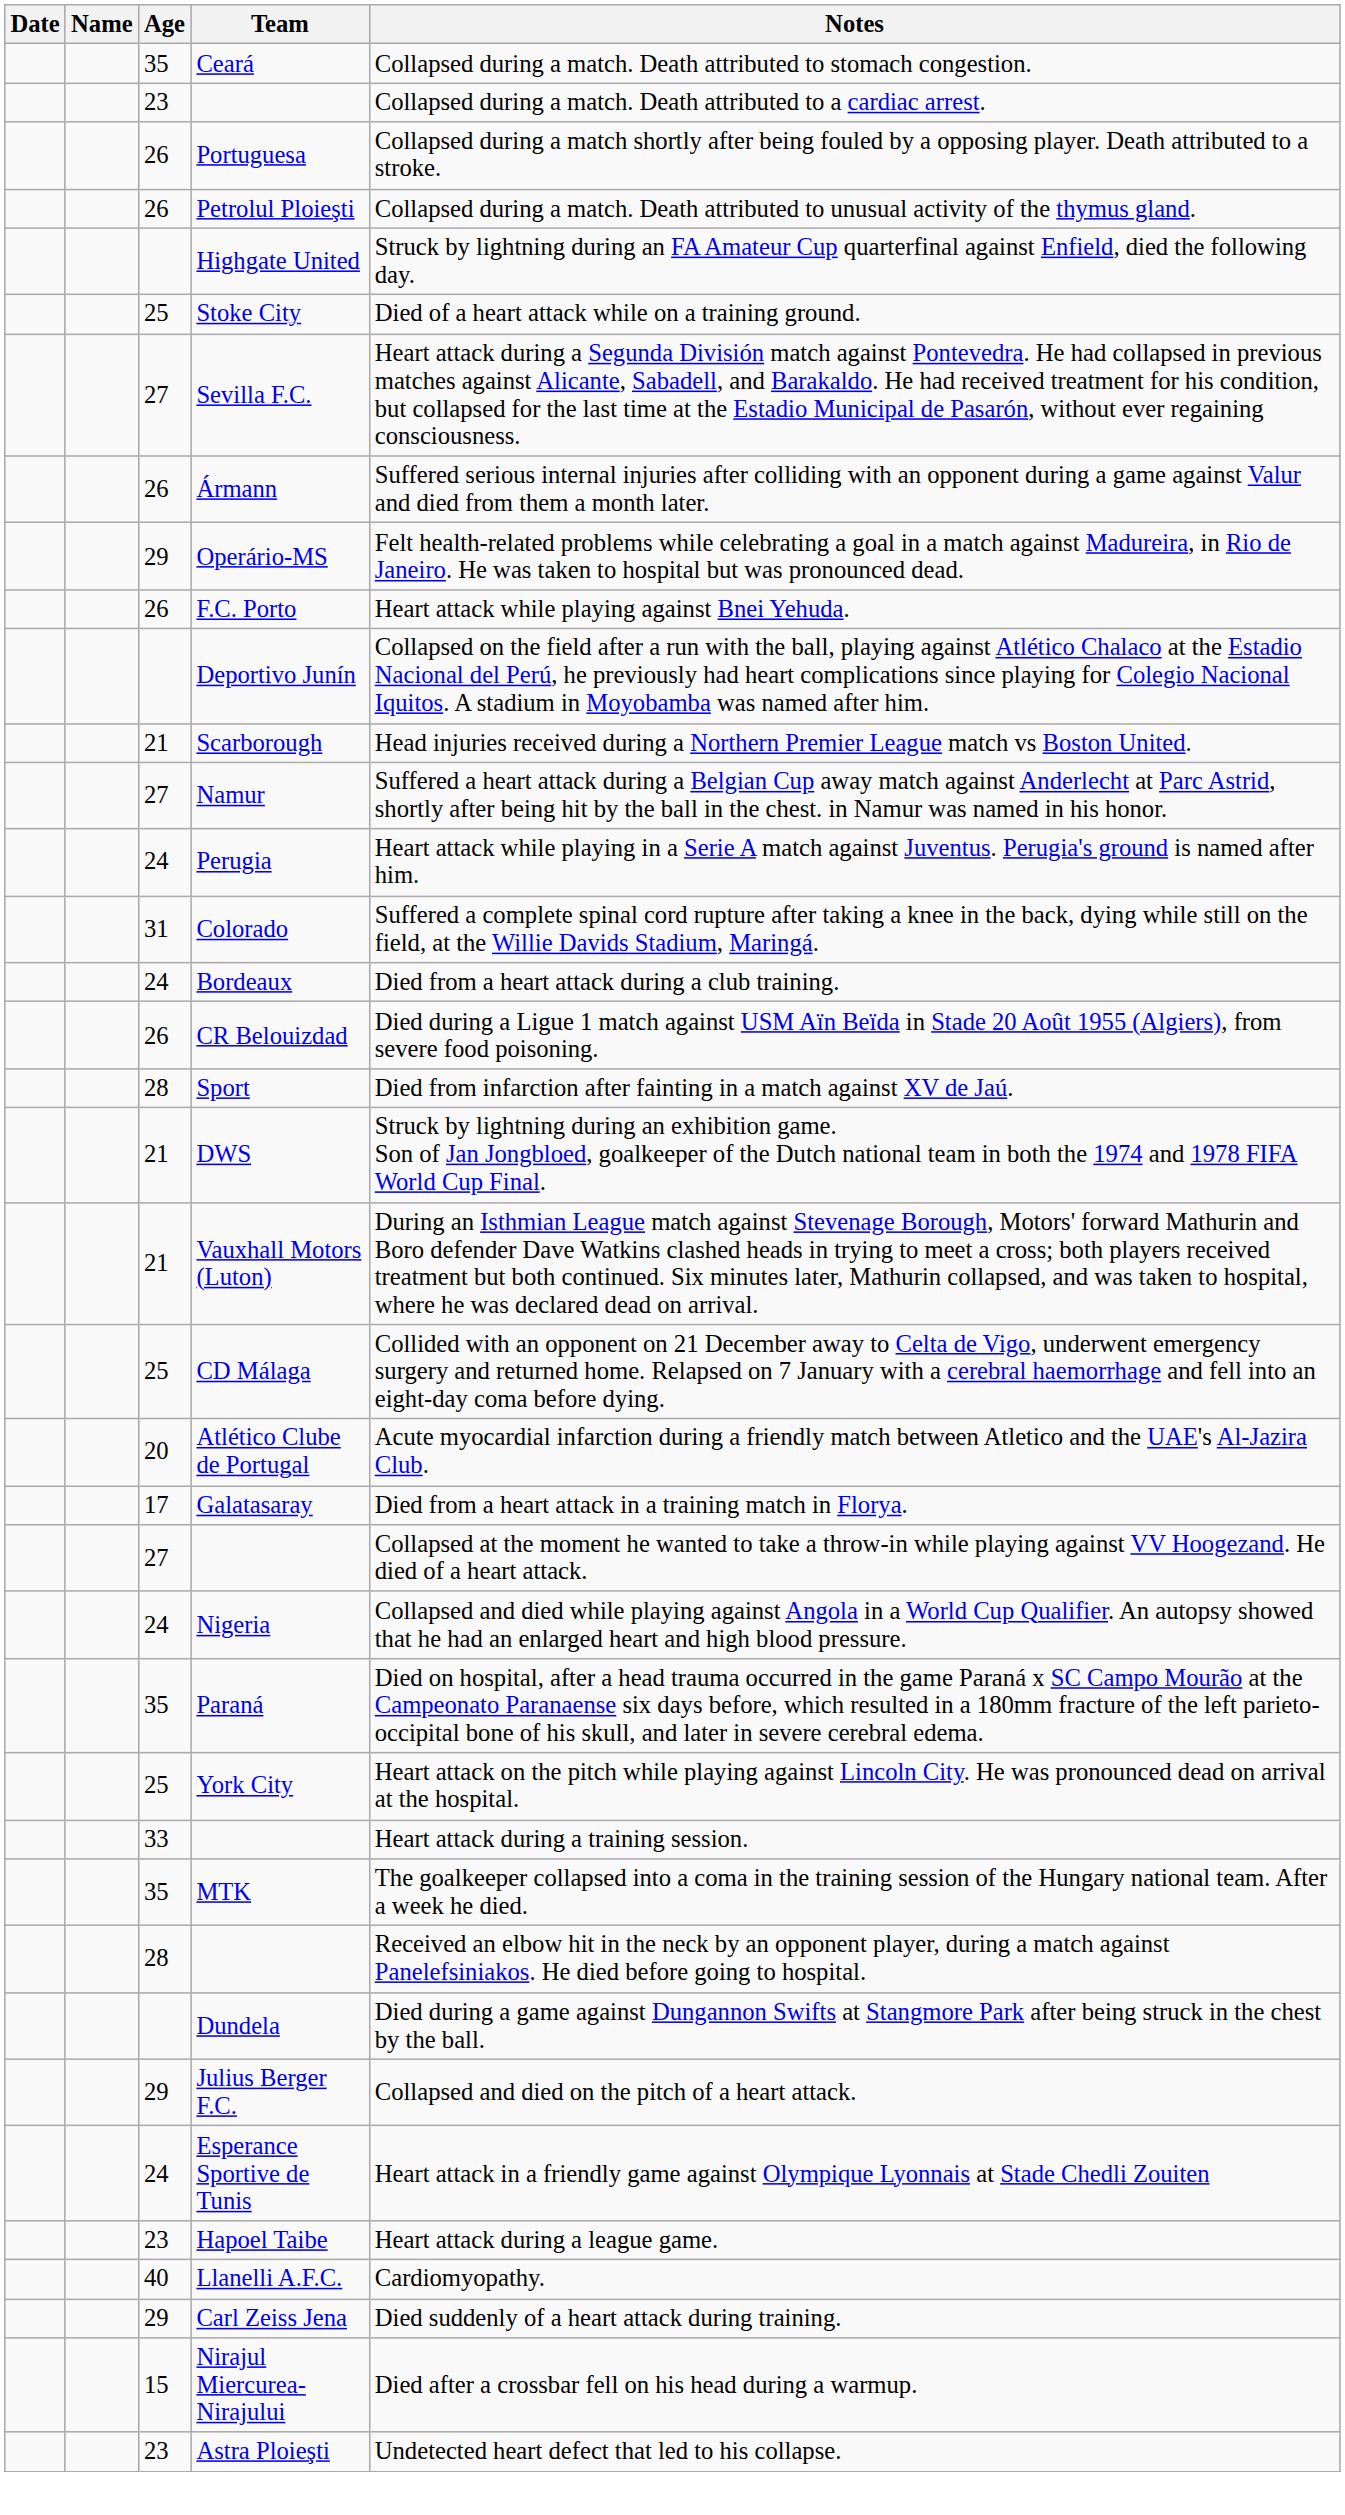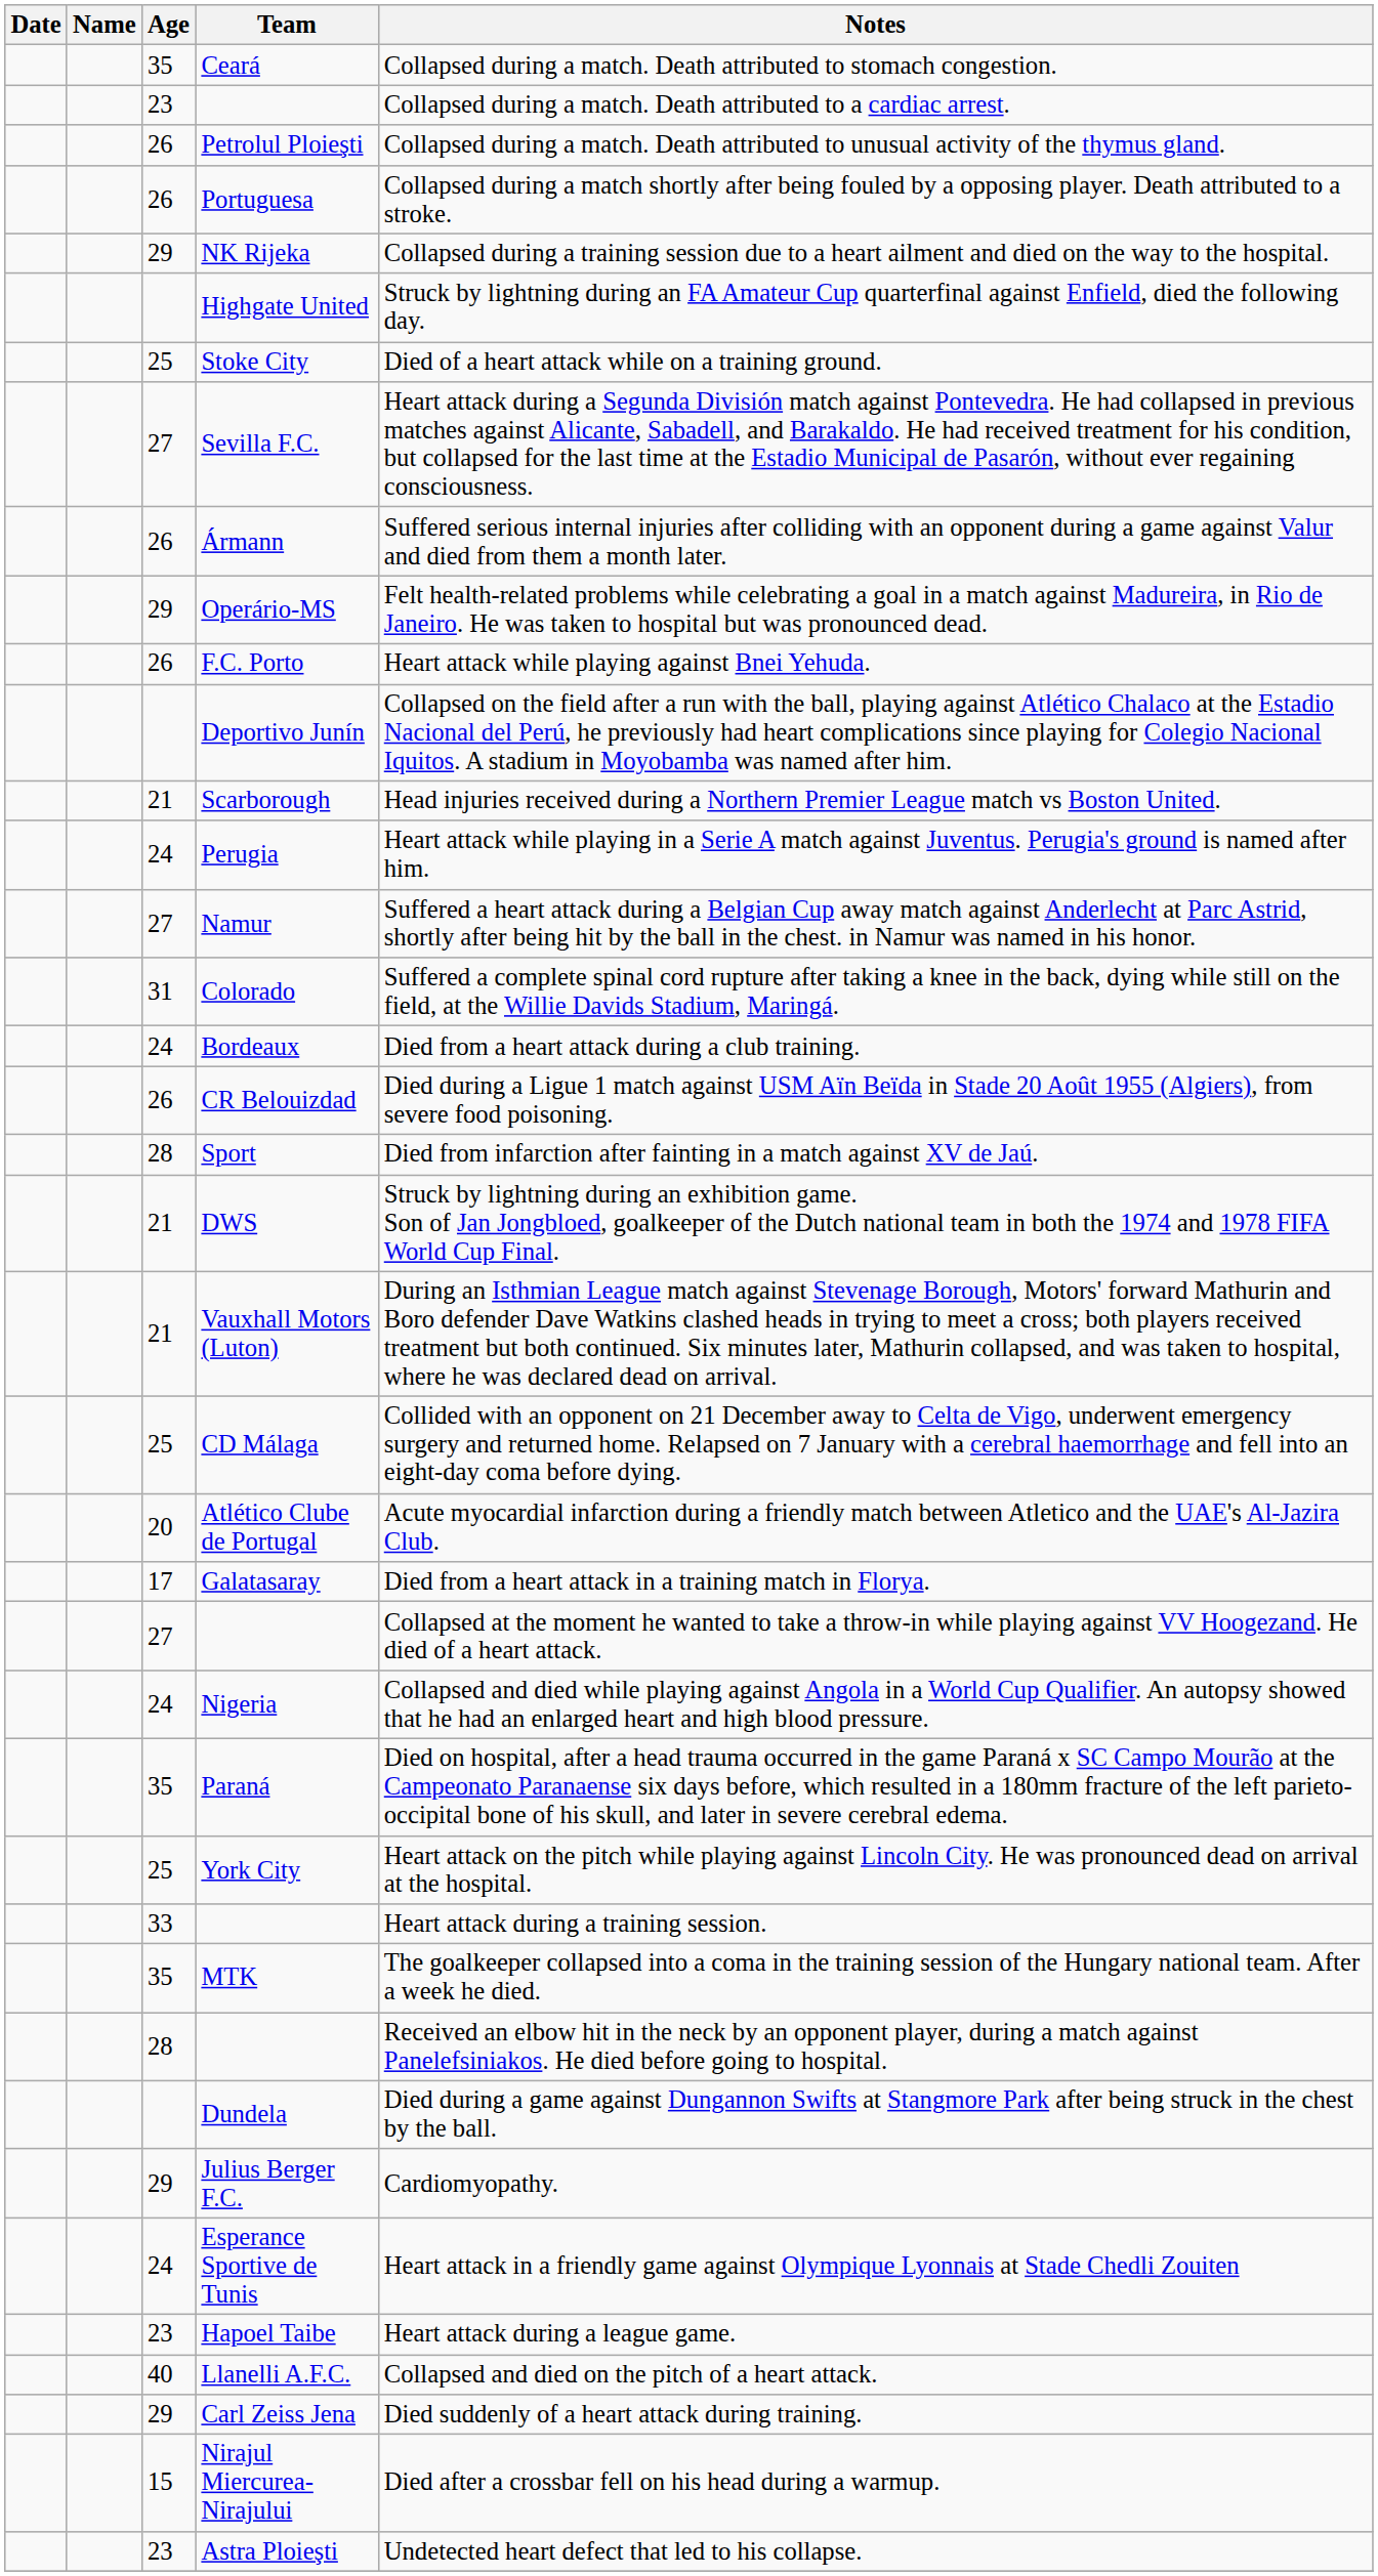 <table class="wikitable sortable sort-under">
 <tr>
 <th>Date</th>
 <th>Name</th>
 <th>Age</th>
 <th>Team</th>
 <th class=unsortable>Notes</th>
 </tr>
 <tr>
 <td></td>
 <td></td>
 <td>35</td>
 <td> <a href='#'>Ceará</a></td>
 <td>Collapsed during a match. Death attributed to stomach congestion.</td>
 </tr>
 <tr>
 <td></td>
 <td></td>
 <td>23</td>
 <td></td>
 <td>Collapsed during a match. Death attributed to a <a href='#'>cardiac arrest</a>.</td>
 </tr>
 <tr>
 <td></td>
 <td></td>
 <td>26</td>
+<td> <a href='#'>Petrolul Ploieşti</a></td>
+<td>Collapsed during a match. Death attributed to unusual activity of the <a href='#'>thymus gland</a>.</td>
+</tr>
+<tr>
+<td></td>
+<td></td>
+<td>26</td>
 <td> <a href='#'>Portuguesa</a></td>
 <td>Collapsed during a match shortly after being fouled by a opposing player. Death attributed to a stroke.</td>
 </tr>
 <tr>
 <td></td>
 <td></td>
-<td>26</td>
-<td> <a href='#'>Petrolul Ploieşti</a></td>
-<td>Collapsed during a match. Death attributed to unusual activity of the <a href='#'>thymus gland</a>.</td>
+<td>29</td>
+<td> <a href='#'>NK Rijeka</a></td>
+<td>Collapsed during a training session due to a heart ailment and died on the way to the hospital.</td>
 </tr>
 <tr>
 <td></td>
 <td></td>
 <td></td>
 <td> <a href='#'>Highgate United</a></td>
 <td>Struck by lightning during an <a href='#'>FA Amateur Cup</a> quarterfinal against <a href='#'>Enfield</a>, died the following day.</td>
 </tr>
 <tr>
 <td></td>
 <td></td>
 <td>25</td>
 <td> <a href='#'>Stoke City</a></td>
 <td>Died of a heart attack while on a training ground.</td>
 </tr>
 <tr>
 <td></td>
 <td></td>
 <td>27</td>
 <td> <a href='#'>Sevilla F.C.</a></td>
 <td>Heart attack during a <a href='#'>Segunda División</a> match against <a href='#'>Pontevedra</a>. He had collapsed in previous matches against <a href='#'>Alicante</a>, <a href='#'>Sabadell</a>, and <a href='#'>Barakaldo</a>. He had received treatment for his condition, but collapsed for the last time at the <a href='#'>Estadio Municipal de Pasarón</a>, without ever regaining consciousness.</td>
 </tr>
 <tr>
 <td></td>
 <td></td>
 <td>26</td>
 <td> <a href='#'>Ármann</a></td>
 <td>Suffered serious internal injuries after colliding with an opponent during a game against <a href='#'>Valur</a> and died from them a month later.</td>
 </tr>
 <tr>
 <td></td>
 <td></td>
 <td>29</td>
 <td> <a href='#'>Operário-MS</a></td>
 <td>Felt health-related problems while celebrating a goal in a match against <a href='#'>Madureira</a>, in <a href='#'>Rio de Janeiro</a>. He was taken to hospital but was pronounced dead.</td>
 </tr>
 <tr>
 <td></td>
 <td></td>
 <td>26</td>
 <td> <a href='#'>F.C. Porto</a></td>
 <td>Heart attack while playing against <a href='#'>Bnei Yehuda</a>.</td>
 </tr>
 <tr>
 <td></td>
 <td></td>
 <td></td>
 <td> <a href='#'>Deportivo Junín</a></td>
 <td>Collapsed on the field after a run with the ball, playing against <a href='#'>Atlético Chalaco</a> at the <a href='#'>Estadio Nacional del Perú</a>, he previously had heart complications since playing for <a href='#'>Colegio Nacional Iquitos</a>. A stadium in <a href='#'>Moyobamba</a> was named after him.</td>
 </tr>
 <tr>
 <td></td>
 <td></td>
 <td>21</td>
 <td> <a href='#'>Scarborough</a></td>
 <td>Head injuries received during a <a href='#'>Northern Premier League</a> match vs <a href='#'>Boston United</a>.</td>
 </tr>
 <tr>
 <td></td>
 <td></td>
-<td>27</td>
-<td> <a href='#'>Namur</a></td>
-<td>Suffered a heart attack during a <a href='#'>Belgian Cup</a> away match against <a href='#'>Anderlecht</a> at <a href='#'>Parc Astrid</a>, shortly after being hit by the ball in the chest.  in Namur was named in his honor.</td>
+<td>24</td>
+<td> <a href='#'>Perugia</a></td>
+<td>Heart attack while playing in a <a href='#'>Serie A</a> match against <a href='#'>Juventus</a>. <a href='#'>Perugia's ground</a> is named after him.</td>
 </tr>
 <tr>
 <td></td>
 <td></td>
-<td>24</td>
-<td> <a href='#'>Perugia</a></td>
-<td>Heart attack while playing in a <a href='#'>Serie A</a> match against <a href='#'>Juventus</a>. <a href='#'>Perugia's ground</a> is named after him.</td>
+<td>27</td>
+<td> <a href='#'>Namur</a></td>
+<td>Suffered a heart attack during a <a href='#'>Belgian Cup</a> away match against <a href='#'>Anderlecht</a> at <a href='#'>Parc Astrid</a>, shortly after being hit by the ball in the chest.  in Namur was named in his honor.</td>
 </tr>
 <tr>
 <td></td>
 <td></td>
 <td>31</td>
 <td> <a href='#'>Colorado</a></td>
 <td>Suffered a complete spinal cord rupture after taking a knee in the back, dying while still on the field, at the <a href='#'>Willie Davids Stadium</a>, <a href='#'>Maringá</a>.</td>
 </tr>
 <tr>
 <td></td>
 <td></td>
 <td>24</td>
 <td> <a href='#'>Bordeaux</a></td>
 <td>Died from a heart attack during a club training.</td>
 </tr>
 <tr>
 <td></td>
 <td></td>
 <td>26</td>
 <td> <a href='#'>CR Belouizdad</a></td>
 <td>Died during a Ligue 1 match against <a href='#'>USM Aïn Beïda</a> in <a href='#'>Stade 20 Août 1955 (Algiers)</a>, from severe food poisoning.</td>
 </tr>
 <tr>
 <td></td>
 <td></td>
 <td>28</td>
 <td> <a href='#'>Sport</a></td>
 <td>Died from infarction after fainting in a match against <a href='#'>XV de Jaú</a>.</td>
 </tr>
 <tr>
 <td></td>
 <td></td>
 <td>21</td>
 <td> <a href='#'>DWS</a></td>
 <td>Struck by lightning during an exhibition game.<br>Son of <a href='#'>Jan Jongbloed</a>, goalkeeper of the Dutch national team in both the <a href='#'>1974</a> and <a href='#'>1978 FIFA World Cup Final</a>.</td>
 </tr>
 <tr>
 <td></td>
 <td></td>
 <td>21</td>
 <td> <a href='#'>Vauxhall Motors (Luton)</a></td>
 <td>During an <a href='#'>Isthmian League</a> match against <a href='#'>Stevenage Borough</a>, Motors' forward Mathurin and Boro defender Dave Watkins clashed heads in trying to meet a cross; both players received treatment but both continued.  Six minutes later, Mathurin collapsed, and was taken to hospital, where he was declared dead on arrival.</td>
 </tr>
 <tr>
 <td></td>
 <td></td>
 <td>25</td>
 <td> <a href='#'>CD Málaga</a></td>
 <td>Collided with an opponent on 21 December away to <a href='#'>Celta de Vigo</a>, underwent emergency surgery and returned home. Relapsed on 7 January with a <a href='#'>cerebral haemorrhage</a> and fell into an eight-day coma before dying.</td>
 </tr>
 <tr>
 <td></td>
 <td></td>
 <td>20</td>
 <td> <a href='#'>Atlético Clube de Portugal</a></td>
 <td>Acute myocardial infarction during a friendly match between Atletico and the <a href='#'>UAE</a>'s <a href='#'>Al-Jazira Club</a>.</td>
 </tr>
 <tr>
 <td></td>
 <td></td>
 <td>17</td>
 <td> <a href='#'>Galatasaray</a></td>
 <td>Died from a heart attack in a training match in <a href='#'>Florya</a>.</td>
 </tr>
 <tr>
 <td></td>
 <td></td>
 <td>27</td>
 <td></td>
 <td>Collapsed at the moment he wanted to take a throw-in while playing against <a href='#'>VV Hoogezand</a>. He died of a heart attack.</td>
 </tr>
 <tr>
 <td></td>
 <td></td>
 <td>24</td>
 <td> <a href='#'>Nigeria</a></td>
 <td>Collapsed and died while playing against <a href='#'>Angola</a> in a <a href='#'>World Cup Qualifier</a>. An autopsy showed that he had an enlarged heart and high blood pressure.</td>
 </tr>
 <tr>
 <td></td>
 <td></td>
 <td>35</td>
 <td> <a href='#'>Paraná</a></td>
 <td>Died on hospital, after a head trauma occurred in the game Paraná x <a href='#'>SC Campo Mourão</a> at the <a href='#'>Campeonato Paranaense</a> six days before, which resulted in a 180mm fracture of the left parieto-occipital bone of his skull, and later in severe cerebral edema.</td>
 </tr>
 <tr>
 <td></td>
 <td></td>
 <td>25</td>
 <td> <a href='#'>York City</a></td>
 <td>Heart attack on the pitch while playing against <a href='#'>Lincoln City</a>. He was pronounced dead on arrival at the hospital.</td>
 </tr>
 <tr>
 <td></td>
 <td></td>
 <td>33</td>
 <td></td>
 <td>Heart attack during a training session.</td>
 </tr>
 <tr>
 <td></td>
 <td></td>
 <td>35</td>
 <td> <a href='#'>MTK</a></td>
 <td>The goalkeeper collapsed into a coma in the training session of the Hungary national team. After a week he died.</td>
 </tr>
 <tr>
 <td></td>
 <td></td>
 <td>28</td>
 <td></td>
 <td>Received an elbow hit in the neck by an opponent player, during a match against <a href='#'>Panelefsiniakos</a>. He died before going to hospital.</td>
 </tr>
 <tr>
 <td></td>
 <td></td>
 <td></td>
 <td> <a href='#'>Dundela</a></td>
 <td>Died during a game against <a href='#'>Dungannon Swifts</a> at <a href='#'>Stangmore Park</a> after being struck in the chest by the ball.</td>
 </tr>
 <tr>
 <td></td>
 <td></td>
 <td>29</td>
 <td> <a href='#'>Julius Berger F.C.</a></td>
-<td>Collapsed and died on the pitch of a heart attack.</td>
+<td>Cardiomyopathy.</td>
 </tr>
 <tr>
 <td></td>
 <td></td>
 <td>24</td>
 <td> <a href='#'>Esperance Sportive de Tunis</a></td>
 <td>Heart attack in a friendly game against <a href='#'>Olympique Lyonnais</a> at <a href='#'>Stade Chedli Zouiten</a></td>
 </tr>
 <tr>
 <td></td>
 <td></td>
 <td>23</td>
 <td> <a href='#'>Hapoel Taibe</a></td>
 <td>Heart attack during a league game.</td>
 </tr>
 <tr>
 <td></td>
 <td></td>
 <td>40</td>
 <td> <a href='#'>Llanelli A.F.C.</a></td>
-<td>Cardiomyopathy.</td>
+<td>Collapsed and died on the pitch of a heart attack.</td>
 </tr>
 <tr>
 <td></td>
 <td></td>
 <td>29</td>
 <td> <a href='#'>Carl Zeiss Jena</a></td>
 <td>Died suddenly of a heart attack during training.</td>
 </tr>
 <tr>
 <td></td>
 <td></td>
 <td>15</td>
 <td> <a href='#'>Nirajul Miercurea-Nirajului</a></td>
 <td>Died after a crossbar fell on his head during a warmup.</td>
 </tr>
 <tr>
 <td></td>
 <td></td>
 <td>23</td>
 <td> <a href='#'>Astra Ploieşti</a></td>
 <td>Undetected heart defect that led to his collapse.</td>
 </tr>
 <tr>
 </tr>
 </table>
